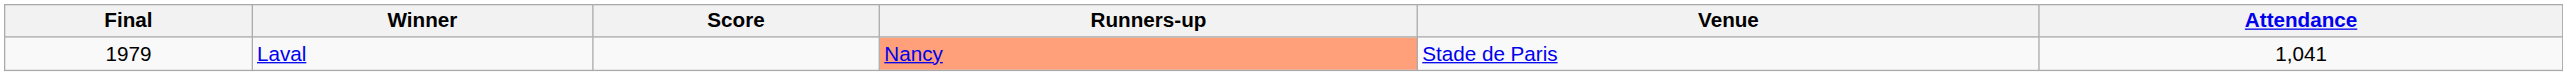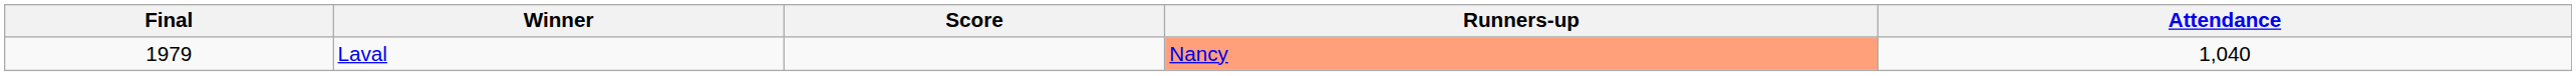 <table class="sortable wikitable" style="width:100%;">
 <tr>
 <th>Final</th>
 <th>Winner</th>
 <th>Score</th>
 <th>Runners-up</th>
-<th>Venue</th>
 <th><a href='#'>Attendance</a></th>
 </tr>
 <tr>
 <td align=center>1979</td>
 <td><a href='#'>Laval</a></td>
 <td align=center></td>
 <td style="background: lightsalmon;"><a href='#'>Nancy</a></td>
-<td><a href='#'>Stade de Paris</a></td>
-<td align=center>1,041</td>
+<td align=center>1,040</td>
 </tr>
 </table>
